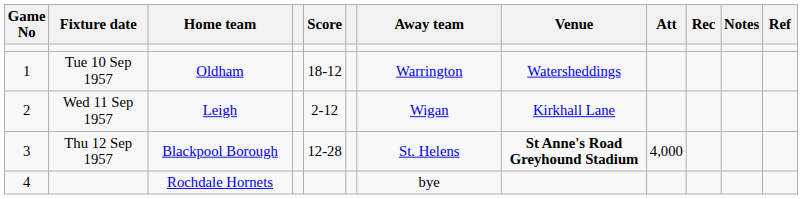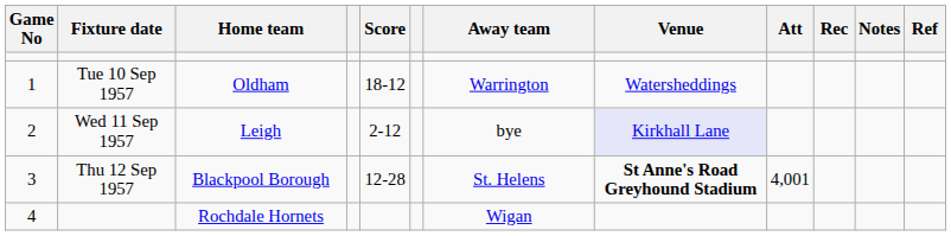 <table class="wikitable" style="text-align:center;">
 <tr>
 <th width=20 abbr="No">Game No</th>
 <th width=100 abbr="Date">Fixture date</th>
 <th width=150 abbr="Home team">Home team</th>
 <th width=5 abbr="space"></th>
 <th width=20 abbr="Score">Score</th>
 <th width=5 abbr="space"></th>
 <th width=150 abbr="Away team">Away team</th>
 <th width=150 abbr="Venue">Venue</th>
 <th width=30 abbr="Att">Att</th>
 <th width=30 abbr="Rec">Rec</th>
 <th width=20 abbr="Notes">Notes</th>
 <th width=30 abbr="Ref">Ref</th>
 </tr>
 <tr>
 <td></td>
 <td></td>
 <td></td>
 <td></td>
 <td></td>
 <td></td>
 <td></td>
 <td></td>
 <td></td>
 <td></td>
 <td></td>
 </tr>
 <tr>
 <td>1</td>
 <td>Tue 10 Sep 1957</td>
 <td><a href='#'>Oldham</a></td>
 <td></td>
 <td>18-12</td>
 <td></td>
 <td><a href='#'>Warrington</a></td>
 <td><a href='#'>Watersheddings</a></td>
 <td></td>
 <td></td>
 <td></td>
 <td></td>
 </tr>
 <tr>
 <td>2</td>
 <td>Wed 11 Sep 1957</td>
 <td><a href='#'>Leigh</a></td>
 <td></td>
 <td>2-12</td>
 <td></td>
-<td><a href='#'>Wigan</a></td>
-<td><a href='#'>Kirkhall Lane</a></td>
+<td>bye</td>
+<td style="background: lavender;"><a href='#'>Kirkhall Lane</a></td>
 <td></td>
 <td></td>
 <td></td>
 <td></td>
 </tr>
 <tr>
 <td>3</td>
 <td>Thu 12 Sep 1957</td>
 <td><a href='#'>Blackpool Borough</a></td>
 <td></td>
 <td>12-28</td>
 <td></td>
 <td><a href='#'>St. Helens</a></td>
 <td><strong>St Anne's Road Greyhound Stadium</strong></td>
-<td>4,000</td>
+<td>4,001</td>
 <td></td>
 <td></td>
 <td></td>
 </tr>
 <tr>
 <td>4</td>
 <td></td>
 <td><a href='#'>Rochdale Hornets</a></td>
 <td></td>
 <td></td>
 <td></td>
-<td>bye</td>
+<td><a href='#'>Wigan</a></td>
 <td></td>
 <td></td>
 <td></td>
 <td></td>
 <td></td>
 </tr>
 </table>
